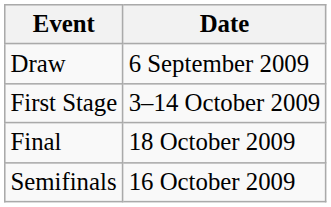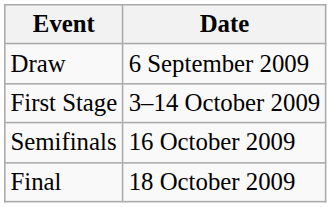 <table class="wikitable">
 <tr>
 <th>Event</th>
 <th>Date</th>
 </tr>
 <tr>
 <td>Draw</td>
 <td>6 September 2009</td>
 </tr>
 <tr>
 <td>First Stage</td>
 <td>3–14 October 2009</td>
 </tr>
 <tr>
+<td>Semifinals</td>
+<td>16 October 2009</td>
+</tr>
+<tr>
 <td>Final</td>
 <td>18 October 2009</td>
 </tr>
-<tr>
-<td>Semifinals</td>
-<td>16 October 2009</td>
-</tr>
 </table>
